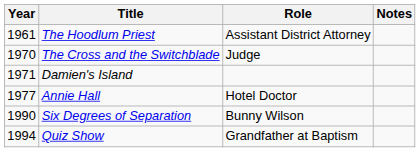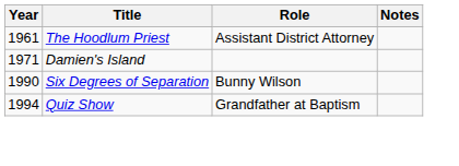 <table class="wikitable">
 <tr>
 <th>Year</th>
 <th>Title</th>
 <th>Role</th>
 <th>Notes</th>
 </tr>
 <tr>
 <td>1961</td>
 <td><em><a href='#'>The Hoodlum Priest</a></em></td>
 <td>Assistant District Attorney</td>
 <td></td>
 </tr>
 <tr>
-<td>1970</td>
-<td><em><a href='#'>The Cross and the Switchblade</a></em></td>
-<td>Judge</td>
-<td></td>
-</tr>
-<tr>
 <td>1971</td>
 <td><em>Damien's Island</em></td>
 <td></td>
-<td></td>
-</tr>
-<tr>
-<td>1977</td>
-<td><em><a href='#'>Annie Hall</a></em></td>
-<td>Hotel Doctor</td>
 <td></td>
 </tr>
 <tr>
 <td>1990</td>
 <td><em><a href='#'>Six Degrees of Separation</a></em></td>
 <td>Bunny Wilson</td>
 <td></td>
 </tr>
 <tr>
 <td>1994</td>
 <td><em><a href='#'>Quiz Show</a></em></td>
 <td>Grandfather at Baptism</td>
 <td></td>
 </tr>
 </table>
